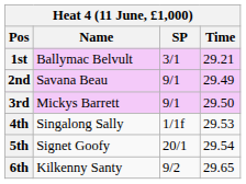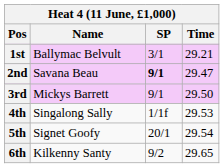 <table class="wikitable">
 <tr>
 <th colspan="6">Heat 4 (11 June, £1,000)</th>
 </tr>
 <tr>
 <th width=20>Pos</th>
 <th width=140>Name</th>
 <th width=40>SP</th>
 <th width=40>Time</th>
 </tr>
 <tr style="background: #f4caf9;">
 <th>1st</th>
 <td>Ballymac Belvult</td>
 <td>3/1</td>
 <td>29.21</td>
 </tr>
 <tr style="background: #f4caf9;">
 <th>2nd</th>
 <td>Savana Beau</td>
-<td>9/1</td>
-<td>29.49</td>
+<td><strong>9/1</strong></td>
+<td>29.47</td>
 </tr>
 <tr style="background: #f4caf9;">
 <th>3rd</th>
 <td>Mickys Barrett</td>
 <td>9/1</td>
 <td>29.50</td>
 </tr>
 <tr>
 <th>4th</th>
 <td>Singalong Sally</td>
 <td>1/1f</td>
 <td>29.53</td>
 </tr>
 <tr>
 <th>5th</th>
 <td>Signet Goofy</td>
 <td>20/1</td>
 <td>29.54</td>
 </tr>
 <tr>
 <th>6th</th>
 <td>Kilkenny Santy</td>
 <td>9/2</td>
 <td>29.65</td>
 </tr>
 </table>
